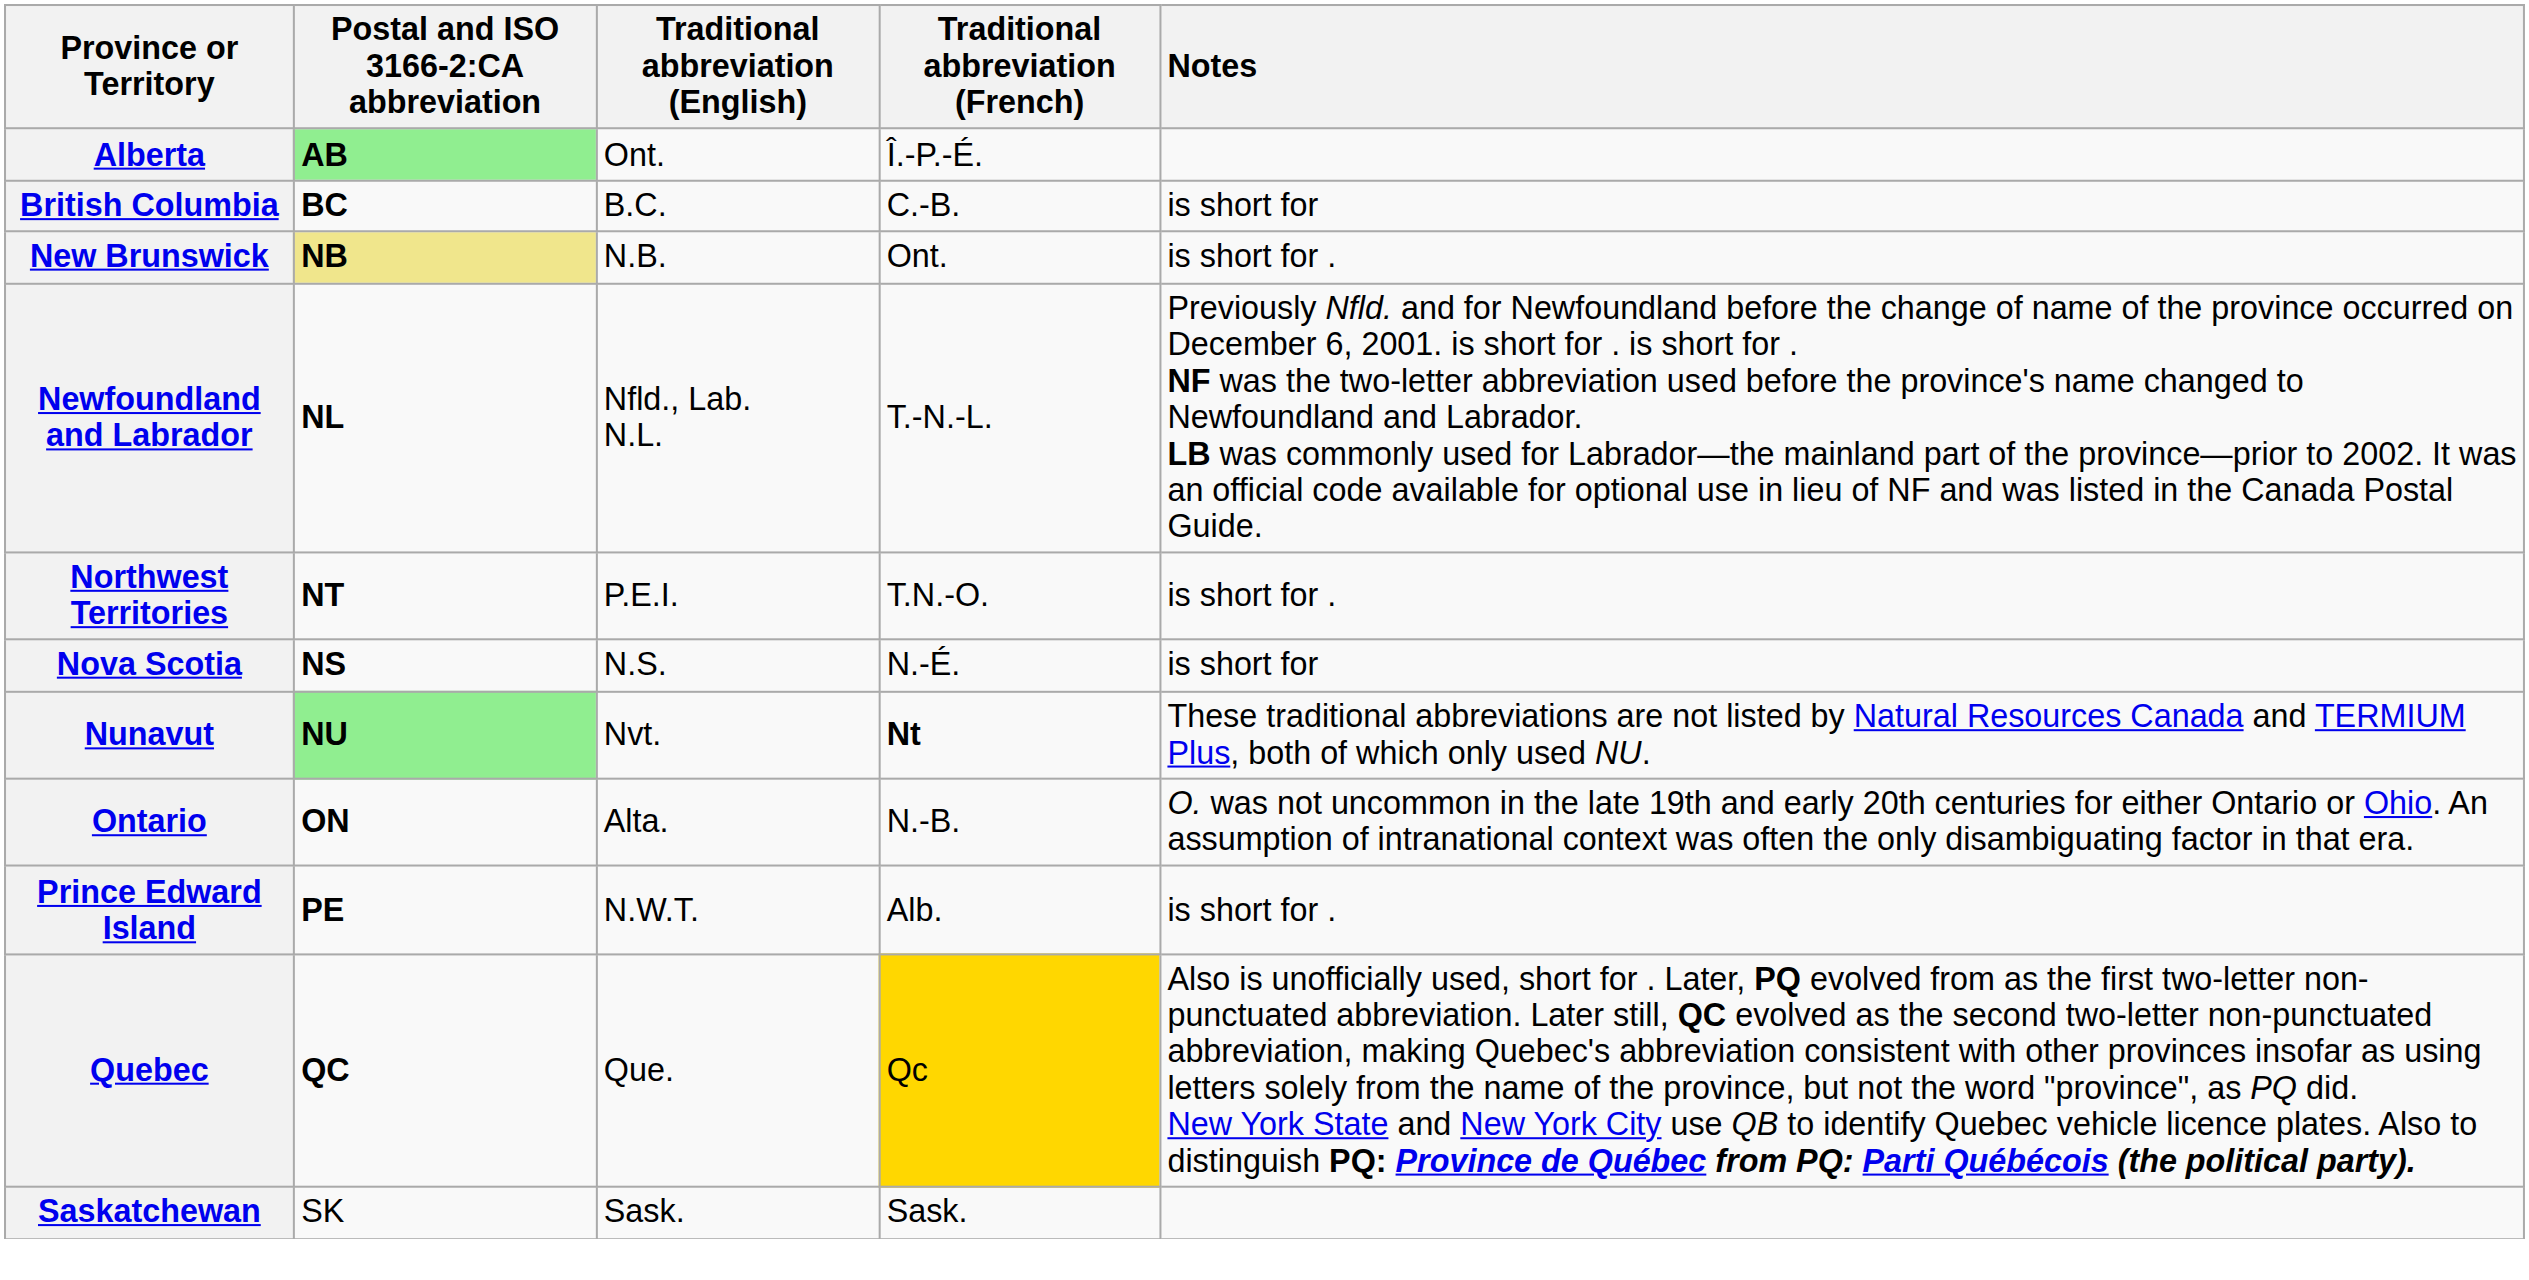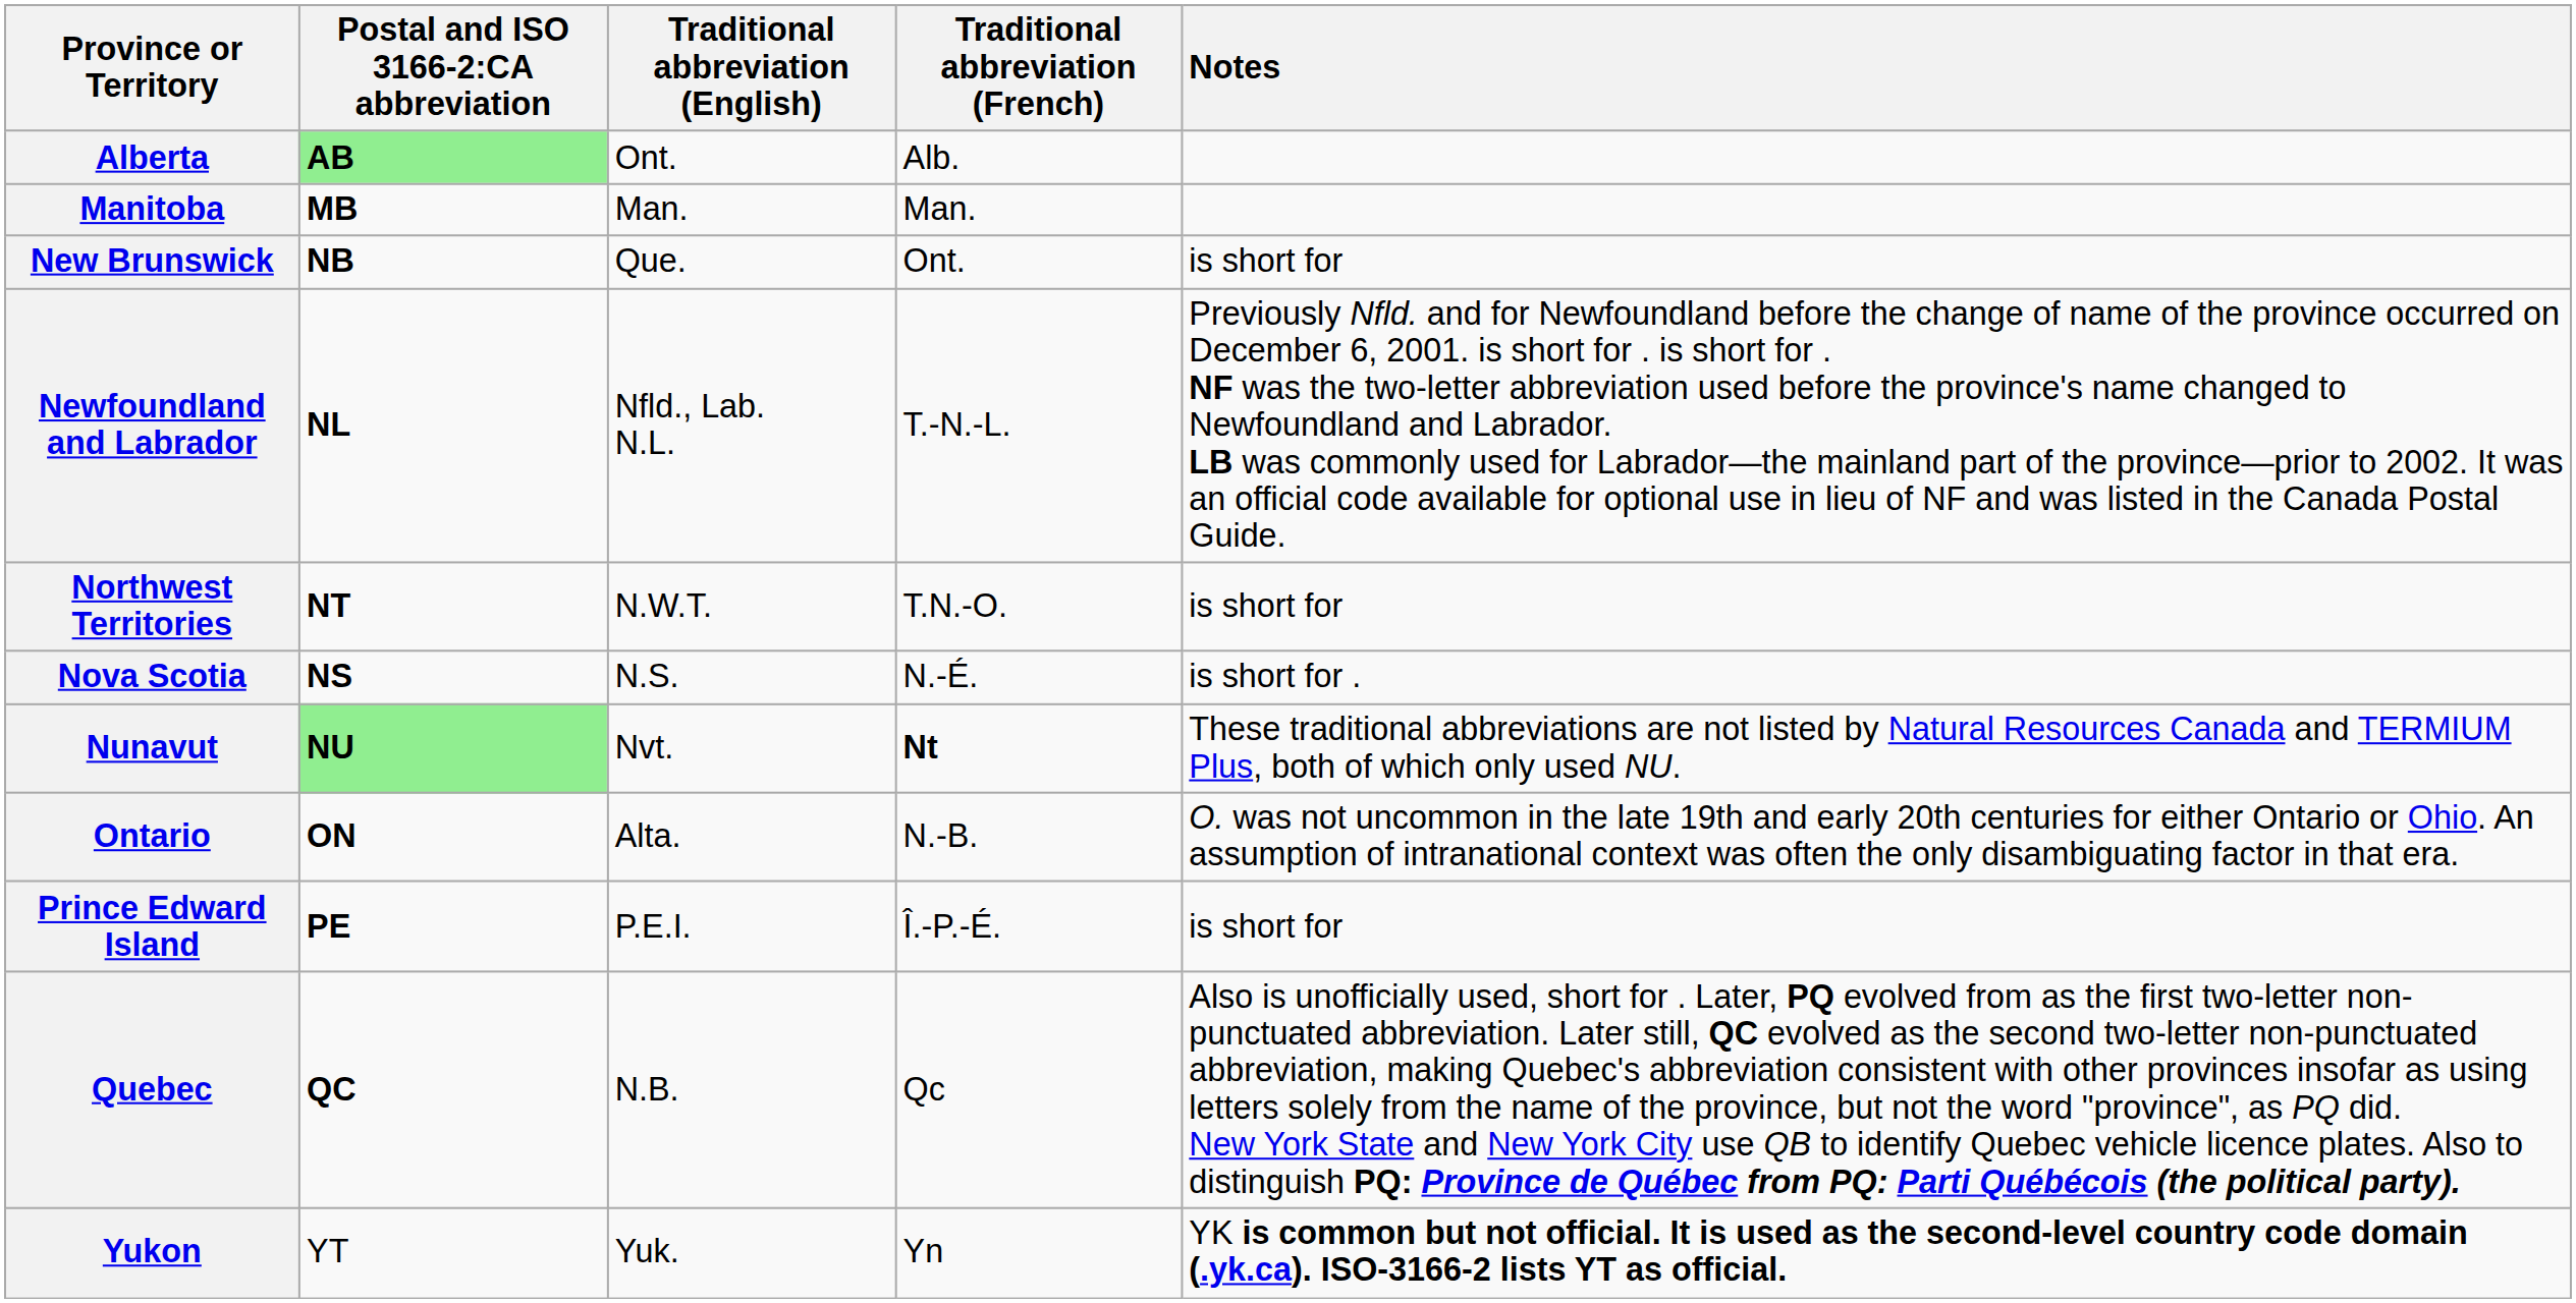 <table class="wikitable sortable">
 <tr>
 <th scope="col">Province or Territory</th>
 <th scope="col">Postal and ISO 3166‑2:CA abbreviation</th>
 <th scope="col">Traditional abbreviation (English)</th>
 <th scope="col">Traditional abbreviation (French)</th>
 <th scope="col" style="text-align: left;">Notes</th>
 </tr>
 <tr>
 <th scope="row"><a href='#'>Alberta</a></th>
 <td style="background: lightgreen;"><strong>AB</strong></td>
 <td>Ont.</td>
-<td>Î.-P.-É.</td>
+<td>Alb.</td>
 <td></td>
 </tr>
 <tr>
-<th scope="row"><a href='#'>British Columbia</a></th>
-<td><strong>BC</strong></td>
-<td>B.C.</td>
-<td>C.-B.</td>
-<td><em></em> is short for <em></em></td>
+<th scope="row"><a href='#'>Manitoba</a></th>
+<td><strong>MB</strong></td>
+<td>Man.</td>
+<td>Man.</td>
+<td></td>
 </tr>
 <tr>
 <th scope="row"><a href='#'>New Brunswick</a></th>
-<td style="background: khaki;"><strong>NB</strong></td>
-<td>N.B.</td>
+<td><strong>NB</strong></td>
+<td>Que.</td>
 <td>Ont.</td>
-<td><em></em> is short for <em></em>.</td>
+<td><em></em> is short for <em></em></td>
 </tr>
 <tr>
 <th scope="row"><a href='#'>Newfoundland and Labrador</a></th>
 <td><strong>NL</strong></td>
 <td>Nfld., Lab.<br>N.L.</td>
 <td>T.-N.-L.</td>
 <td>Previously <em>Nfld.</em> and <em></em> for Newfoundland before the change of name of the province occurred on December 6, 2001. <em></em> is short for <em></em>. <em></em> is short for <em></em>.<br><strong>NF</strong> was the two-letter abbreviation used before the province's name changed to Newfoundland and Labrador.<br><strong>LB</strong> was commonly used for Labrador—the mainland part of the province—prior to 2002. It was an official code available for optional use in lieu of NF and was listed in the Canada Postal Guide.</td>
 </tr>
 <tr>
 <th scope="row"><a href='#'>Northwest Territories</a></th>
 <td><strong>NT</strong></td>
-<td>P.E.I.</td>
+<td>N.W.T.</td>
 <td>T.N.-O.</td>
-<td><em></em> is short for <em></em>.</td>
+<td><em></em> is short for <em></em></td>
 </tr>
 <tr>
 <th scope="row"><a href='#'>Nova Scotia</a></th>
 <td><strong>NS</strong></td>
 <td>N.S.</td>
 <td>N.-É.</td>
-<td><em></em> is short for <em></em></td>
+<td><em></em> is short for <em></em>.</td>
 </tr>
 <tr>
 <th scope="row"><a href='#'>Nunavut</a></th>
 <td style="background: lightgreen;"><strong>NU</strong></td>
 <td>Nvt.</td>
 <td><strong>Nt</strong></td>
 <td>These traditional abbreviations are not listed by <a href='#'>Natural Resources Canada</a> and <a href='#'>TERMIUM Plus</a>, both of which only used <em>NU</em>.</td>
 </tr>
 <tr>
 <th scope="row"><a href='#'>Ontario</a></th>
 <td><strong>ON</strong></td>
 <td>Alta.</td>
 <td>N.-B.</td>
 <td><em>O.</em> was not uncommon in the late 19th and early 20th centuries for either Ontario or <a href='#'>Ohio</a>. An assumption of intranational context was often the only disambiguating factor in that era.</td>
 </tr>
 <tr>
 <th scope="row"><a href='#'>Prince Edward Island</a></th>
 <td><strong>PE</strong></td>
-<td>N.W.T.</td>
-<td>Alb.</td>
-<td><em></em> is short for <em></em>.</td>
+<td>P.E.I.</td>
+<td>Î.-P.-É.</td>
+<td><em></em> is short for <em></em></td>
 </tr>
 <tr>
 <th scope="row"><a href='#'>Quebec</a></th>
 <td><strong>QC</strong></td>
-<td>Que.</td>
-<td style="background: gold;">Qc</td>
+<td>N.B.</td>
+<td>Qc</td>
 <td>Also <em></em> is unofficially used, short for <em></em>. Later, <strong>PQ</strong> evolved from <em></em> as the first two-letter non-punctuated abbreviation. Later still, <strong>QC</strong> evolved as the second two-letter non-punctuated abbreviation, making Quebec's abbreviation consistent with other provinces insofar as using letters solely from the name of the province, but not the word "province", as <em>PQ</em> did.<br><a href='#'>New York State</a> and <a href='#'>New York City</a> use <em>QB</em> to identify Quebec vehicle licence plates. Also to distinguish <strong>PQ: <em><a href='#'>Province de Québec</a><strong><em> from </strong>PQ: <a href='#'>Parti Québécois</a> (the political party).<strong></td>
 </tr>
 <tr>
-<th scope="row"><a href='#'>Saskatchewan</a></th>
-<td></strong>SK<strong></td>
-<td>Sask.</td>
-<td>Sask.</td>
-<td></td>
+<th scope="row"><a href='#'>Yukon</a></th>
+<td></strong>YT<strong></td>
+<td>Yuk.</td>
+<td>Yn</td>
+<td></strong>YK<strong> is common but not official. It is used as the second-level country code domain (<a href='#'>.yk.ca</a>). ISO-3166-2 lists YT as official.</td>
 </tr>
 </table>
